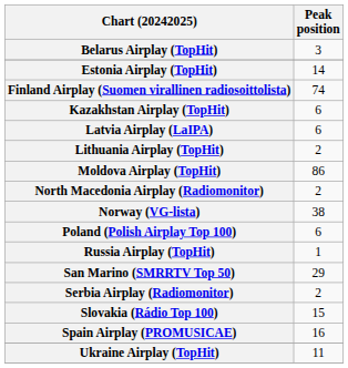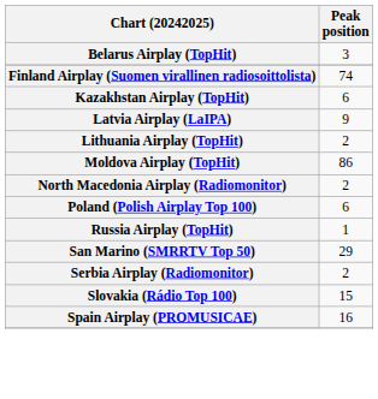 <table class="wikitable sortable plainrowheaders" style="text-align:center">
 <tr>
 <th scope="col">Chart (20242025)</th>
 <th scope="col">Peak<br>position</th>
 </tr>
 <tr>
 <th scope="row">Belarus Airplay (<a href='#'>TopHit</a>)</th>
 <td>3</td>
 </tr>
 <tr>
 </tr>
 <tr>
-<th scope="row">Estonia Airplay (<a href='#'>TopHit</a>)</th>
-<td>14</td>
-</tr>
-<tr>
 <th scope="row">Finland Airplay (<a href='#'>Suomen virallinen radiosoittolista</a>)</th>
 <td>74</td>
 </tr>
 <tr>
 <th scope="row">Kazakhstan Airplay (<a href='#'>TopHit</a>)</th>
 <td>6</td>
 </tr>
 <tr>
 <th scope="row">Latvia Airplay (<a href='#'>LaIPA</a>)</th>
-<td>6</td>
+<td>9</td>
 </tr>
 <tr>
 <th scope="row">Lithuania Airplay (<a href='#'>TopHit</a>)</th>
 <td>2</td>
 </tr>
 <tr>
 <th scope="row">Moldova Airplay (<a href='#'>TopHit</a>)</th>
 <td>86</td>
 </tr>
 <tr>
 <th scope="row">North Macedonia Airplay (<a href='#'>Radiomonitor</a>)</th>
 <td>2</td>
-</tr>
-<tr>
-<th scope="row">Norway (<a href='#'>VG-lista</a>)</th>
-<td>38</td>
 </tr>
 <tr>
 <th scope="row">Poland (<a href='#'>Polish Airplay Top 100</a>)</th>
 <td>6</td>
 </tr>
 <tr>
 <th scope="row">Russia Airplay (<a href='#'>TopHit</a>)</th>
 <td>1</td>
 </tr>
 <tr>
 <th scope="row">San Marino (<a href='#'>SMRRTV Top 50</a>)</th>
 <td>29</td>
 </tr>
 <tr>
 <th scope="row">Serbia Airplay (<a href='#'>Radiomonitor</a>)</th>
 <td>2</td>
 </tr>
 <tr>
 <th scope="row">Slovakia (<a href='#'>Rádio Top 100</a>)</th>
 <td>15</td>
 </tr>
 <tr>
 <th scope="row">Spain Airplay (<a href='#'>PROMUSICAE</a>)</th>
 <td>16</td>
 </tr>
 <tr>
 </tr>
 <tr>
-<th scope="row">Ukraine Airplay (<a href='#'>TopHit</a>)</th>
-<td>11</td>
-</tr>
-<tr>
 </tr>
 </table>
